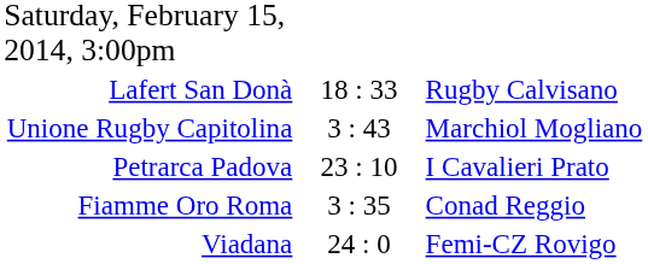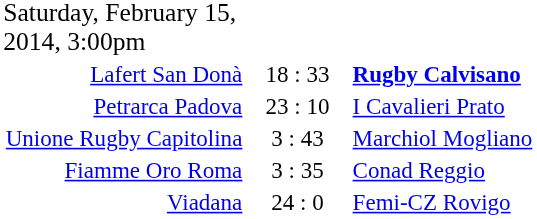 <table style="width:70%;" cellspacing="1">
 <tr>
 <th width=35%></th>
 <th width=15%></th>
 <th></th>
 </tr>
 <tr>
 <td>Saturday, February 15, 2014, 3:00pm</td>
 </tr>
 <tr style=font-size:90%>
 <td align=right><a href='#'>Lafert San Donà</a></td>
 <td align=center>18 : 33</td>
-<td><a href='#'>Rugby Calvisano</a></td>
+<td><strong><a href='#'>Rugby Calvisano</a></strong></td>
+</tr>
+<tr style=font-size:90%>
+<td align=right><a href='#'>Petrarca Padova</a></td>
+<td align=center>23 : 10</td>
+<td><a href='#'>I Cavalieri Prato</a></td>
 </tr>
 <tr style=font-size:90%>
 <td align=right><a href='#'>Unione Rugby Capitolina</a></td>
 <td align=center>3 : 43</td>
 <td><a href='#'>Marchiol Mogliano</a></td>
-</tr>
-<tr style=font-size:90%>
-<td align=right><a href='#'>Petrarca Padova</a></td>
-<td align=center>23 : 10</td>
-<td><a href='#'>I Cavalieri Prato</a></td>
 </tr>
 <tr style=font-size:90%>
 <td align=right><a href='#'>Fiamme Oro Roma</a></td>
 <td align=center>3 : 35</td>
 <td><a href='#'>Conad Reggio</a></td>
 </tr>
 <tr style=font-size:90%>
 <td align=right><a href='#'>Viadana</a></td>
 <td align=center>24 : 0</td>
 <td><a href='#'>Femi-CZ Rovigo</a></td>
 </tr>
 </table>
